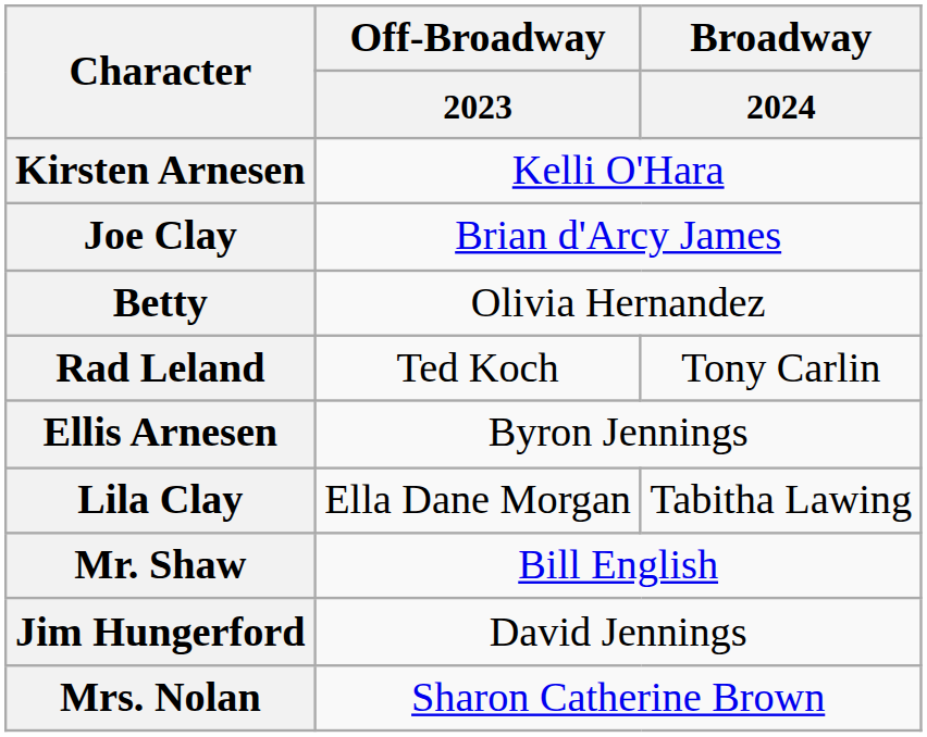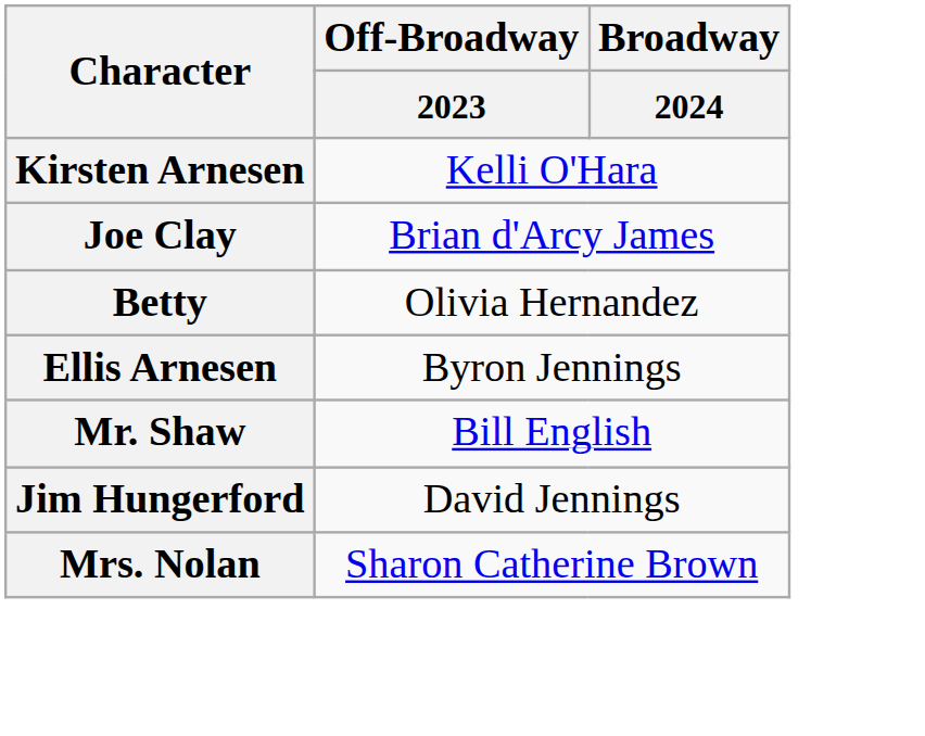 <table class="wikitable" style="width:1000;text-align:center">
 <tr>
 <th rowspan="2">Character</th>
 <th>Off-Broadway</th>
 <th>Broadway</th>
 </tr>
 <tr>
 <th><small>2023</small></th>
 <th><small>2024</small></th>
 </tr>
 <tr>
 <th>Kirsten Arnesen</th>
 <td colspan="2" align="center"><a href='#'>Kelli O'Hara</a></td>
 </tr>
 <tr>
 <th>Joe Clay</th>
 <td colspan="2" align="center"><a href='#'>Brian d'Arcy James</a></td>
 </tr>
 <tr>
 <th>Betty</th>
 <td colspan="2">Olivia Hernandez</td>
 </tr>
 <tr>
-<th>Rad Leland</th>
-<td>Ted Koch</td>
-<td>Tony Carlin</td>
-</tr>
-<tr>
 <th>Ellis Arnesen</th>
 <td colspan="2">Byron Jennings</td>
-</tr>
-<tr>
-<th>Lila Clay</th>
-<td>Ella Dane Morgan</td>
-<td>Tabitha Lawing</td>
 </tr>
 <tr>
 <th>Mr. Shaw</th>
 <td colspan="2"><a href='#'>Bill English</a></td>
 </tr>
 <tr>
 <th>Jim Hungerford</th>
 <td colspan="2">David Jennings</td>
 </tr>
 <tr>
 <th>Mrs. Nolan</th>
 <td colspan="2"><a href='#'>Sharon Catherine Brown</a></td>
 </tr>
 </table>
